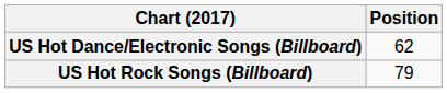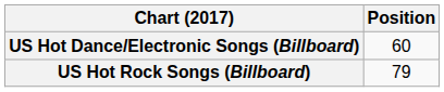 <table class="wikitable sortable plainrowheaders" style="text-align:center">
 <tr>
 <th>Chart (2017)</th>
 <th>Position</th>
 </tr>
 <tr>
 <th scope="row">US Hot Dance/Electronic Songs (<em>Billboard</em>)</th>
-<td>62</td>
+<td>60</td>
 </tr>
 <tr>
 <th scope="row">US Hot Rock Songs (<em>Billboard</em>)</th>
 <td>79</td>
 </tr>
 </table>
